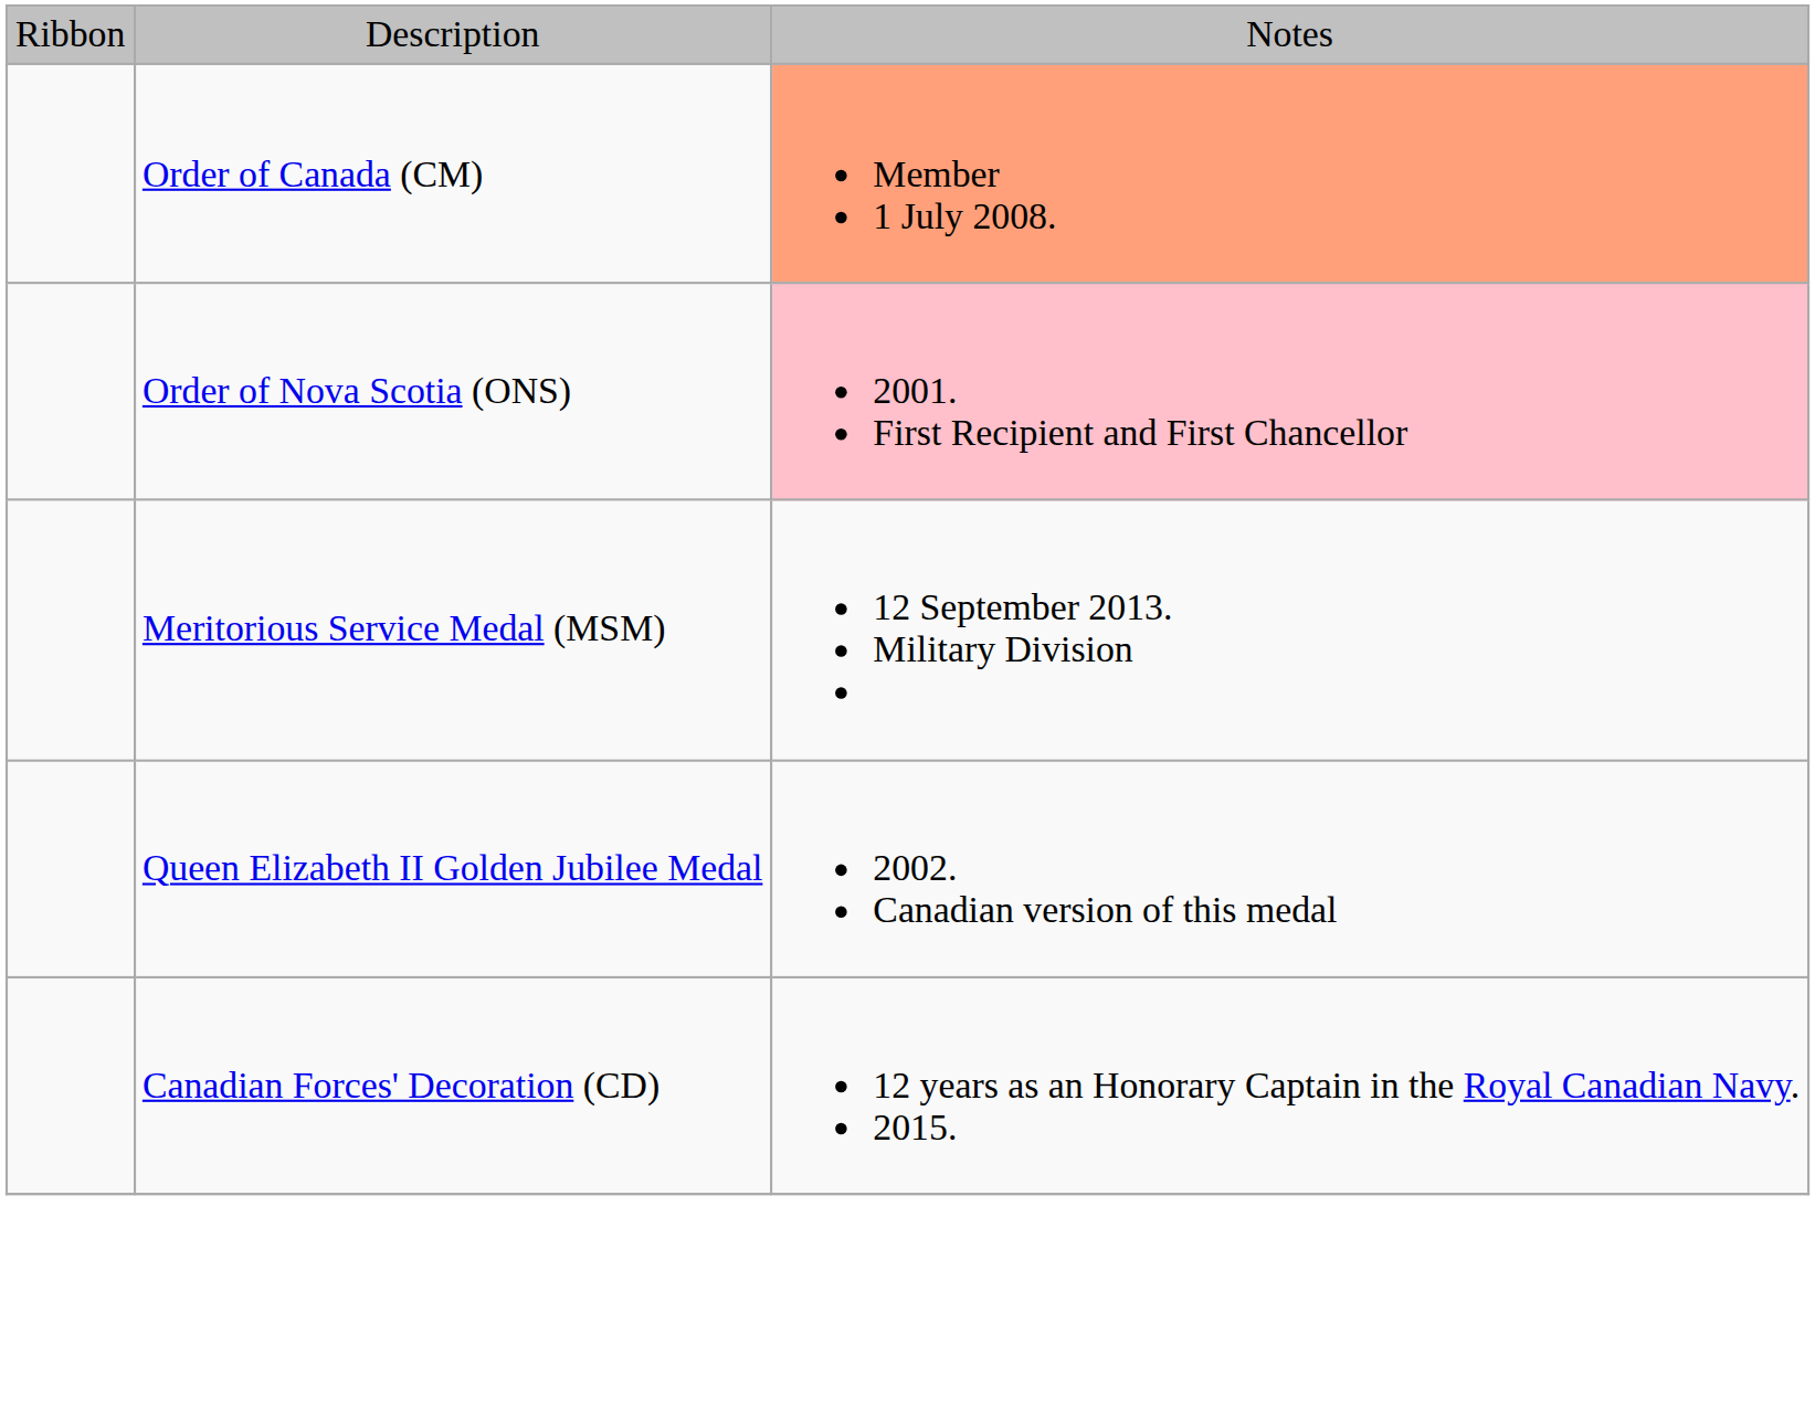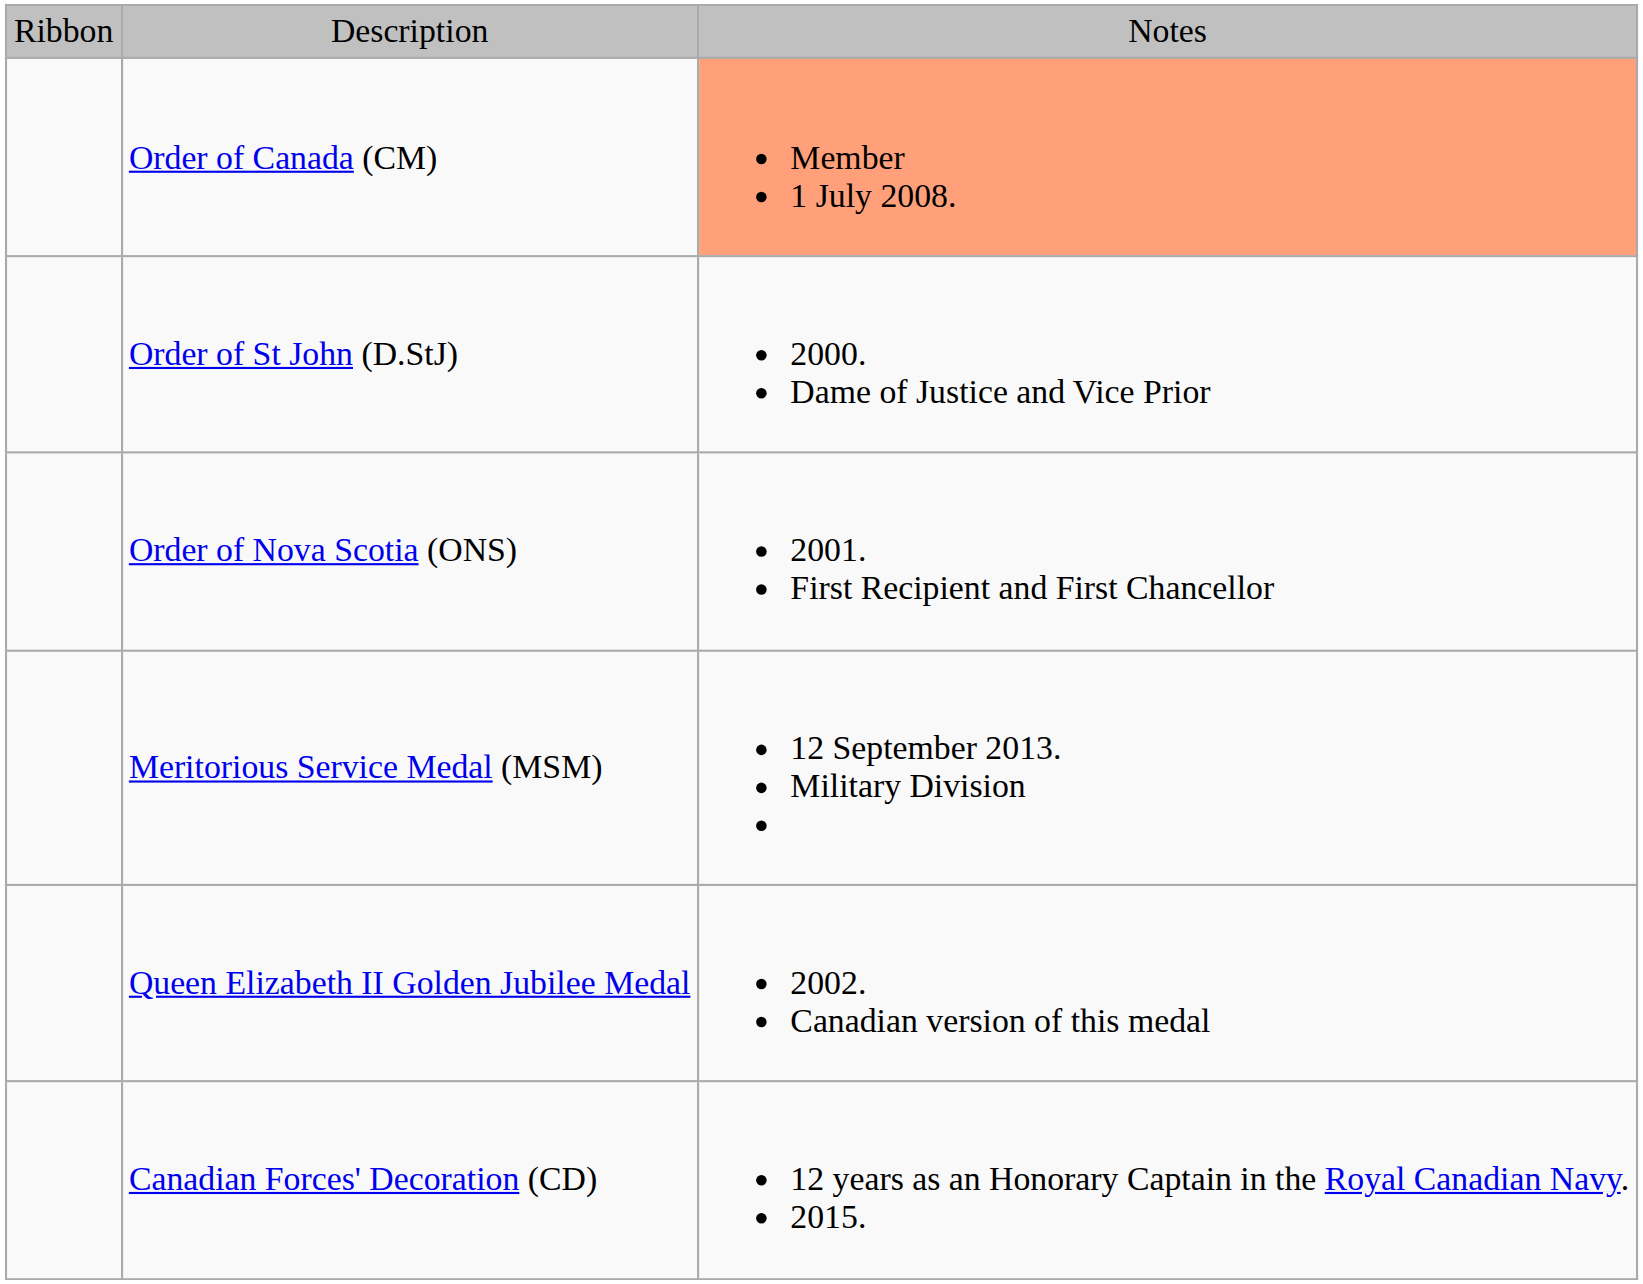 <table class="wikitable" style="margin:1em auto;">
 <tr style="background:silver;" align="center">
 <td>Ribbon</td>
 <td>Description</td>
 <td>Notes</td>
 </tr>
 <tr>
 <td></td>
 <td><a href='#'>Order of Canada</a> (CM)</td>
 <td style="background: lightsalmon;"><br><ul><li>Member</li><li>1 July 2008.</li></ul></td>
 </tr>
 <tr>
 <td></td>
+<td><a href='#'>Order of St John</a> (D.StJ)</td>
+<td><br><ul><li>2000.</li><li>Dame of Justice and Vice Prior</li></ul></td>
+</tr>
+<tr>
+<td></td>
 <td><a href='#'>Order of Nova Scotia</a> (ONS)</td>
-<td style="background: pink;"><br><ul><li>2001.</li><li>First Recipient and First Chancellor</li></ul></td>
+<td><br><ul><li>2001.</li><li>First Recipient and First Chancellor</li></ul></td>
 </tr>
 <tr>
 <td></td>
 <td><a href='#'>Meritorious Service Medal</a> (MSM)</td>
 <td><br><ul><li>12 September 2013.</li><li>Military Division</li><li></li></ul></td>
 </tr>
 <tr>
 <td></td>
 <td><a href='#'>Queen Elizabeth II Golden Jubilee Medal</a></td>
 <td><br><ul><li>2002.</li><li>Canadian version of this medal</li></ul></td>
 </tr>
 <tr>
 <td></td>
 <td><a href='#'>Canadian Forces' Decoration</a> (CD)</td>
 <td><br><ul><li>12 years as an Honorary Captain in the <a href='#'>Royal Canadian Navy</a>.</li><li>2015.</li></ul></td>
 </tr>
 <tr>
 </tr>
 </table>
